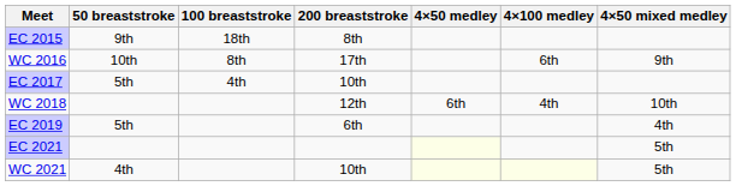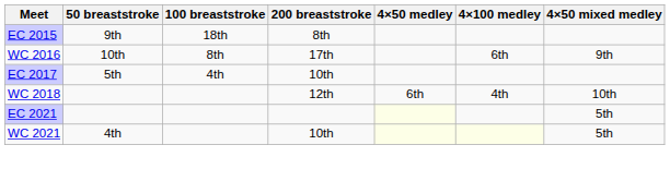 <table class="sortable wikitable">
 <tr>
 <th>Meet</th>
 <th class="unsortable">50 breaststroke</th>
 <th class="unsortable">100 breaststroke</th>
 <th class="unsortable">200 breaststroke</th>
 <th class="unsortable">4×50 medley</th>
 <th class="unsortable">4×100 medley</th>
 <th class="unsortable">4×50 mixed medley</th>
 </tr>
 <tr>
 <td style="background:#ccccff"><a href='#'>EC 2015</a></td>
 <td align="center">9th</td>
 <td align="center">18th</td>
 <td align="center">8th</td>
 <td align="center"></td>
 <td></td>
 <td align="center"></td>
 </tr>
 <tr>
 <td><a href='#'>WC 2016</a></td>
 <td align="center">10th</td>
 <td align="center">8th</td>
 <td align="center">17th</td>
 <td align="center"></td>
 <td align="center">6th</td>
 <td align="center">9th</td>
 </tr>
 <tr>
 <td style="background:#ccccff"><a href='#'>EC 2017</a></td>
 <td align="center">5th</td>
 <td align="center">4th</td>
 <td align="center">10th</td>
 <td align="center"></td>
 <td></td>
 <td align="center"></td>
 </tr>
 <tr>
 <td><a href='#'>WC 2018</a></td>
 <td align="center"></td>
 <td align="center"></td>
 <td align="center">12th</td>
 <td align="center">6th</td>
 <td align="center">4th</td>
 <td align="center">10th</td>
 </tr>
 <tr>
-<td style="background:#ccccff"><a href='#'>EC 2019</a></td>
-<td align="center">5th</td>
-<td align="center"></td>
-<td align="center">6th</td>
-<td align="center"></td>
-<td></td>
-<td align="center">4th</td>
-</tr>
-<tr>
 <td style="background:#ccccff"><a href='#'>EC 2021</a></td>
 <td align="center"></td>
 <td align="center"></td>
 <td align="center"></td>
 <td style="background:#fdffe7"></td>
 <td></td>
 <td align="center">5th</td>
 </tr>
 <tr>
 <td><a href='#'>WC 2021</a></td>
 <td align="center">4th</td>
 <td align="center"></td>
 <td align="center">10th</td>
 <td style="background:#fdffe7"></td>
 <td style="background:#fdffe7"></td>
 <td align="center">5th</td>
 </tr>
 </table>
